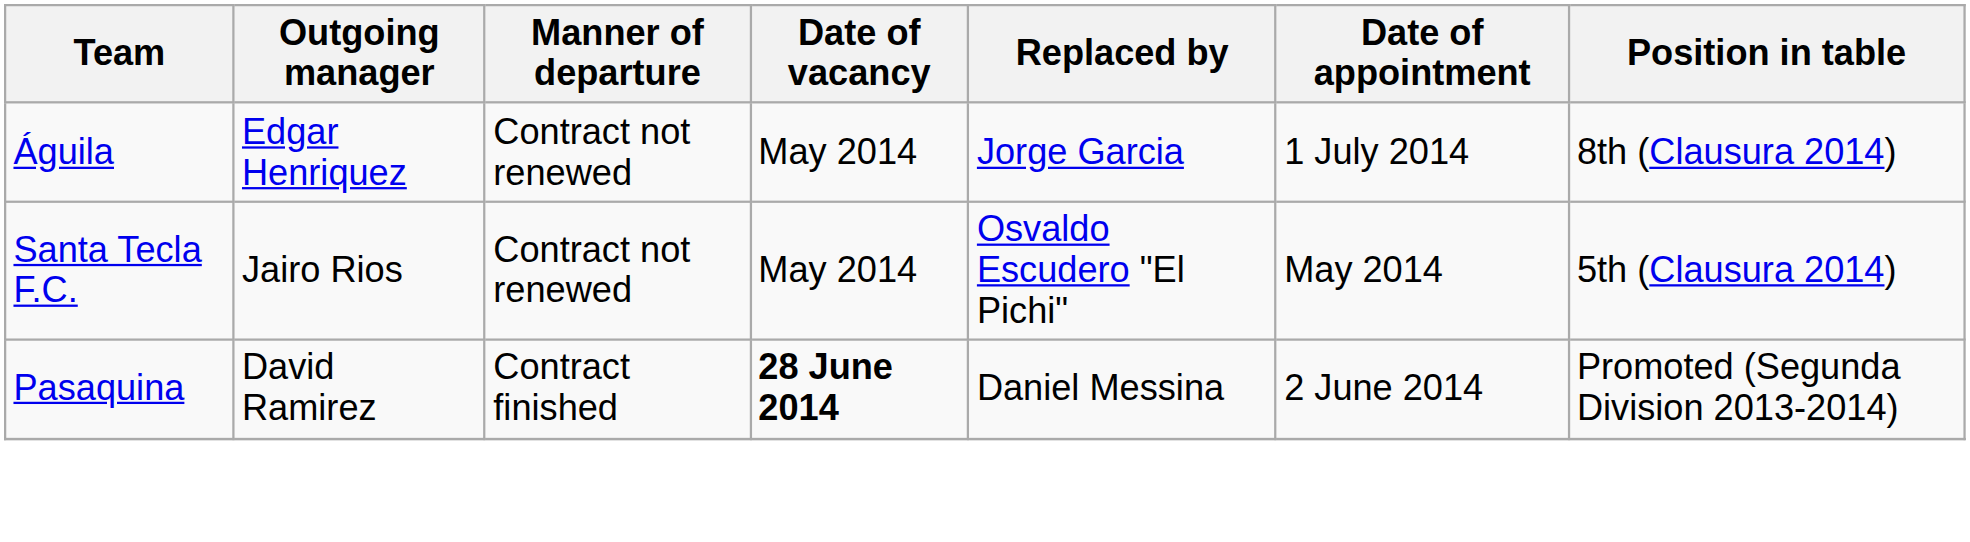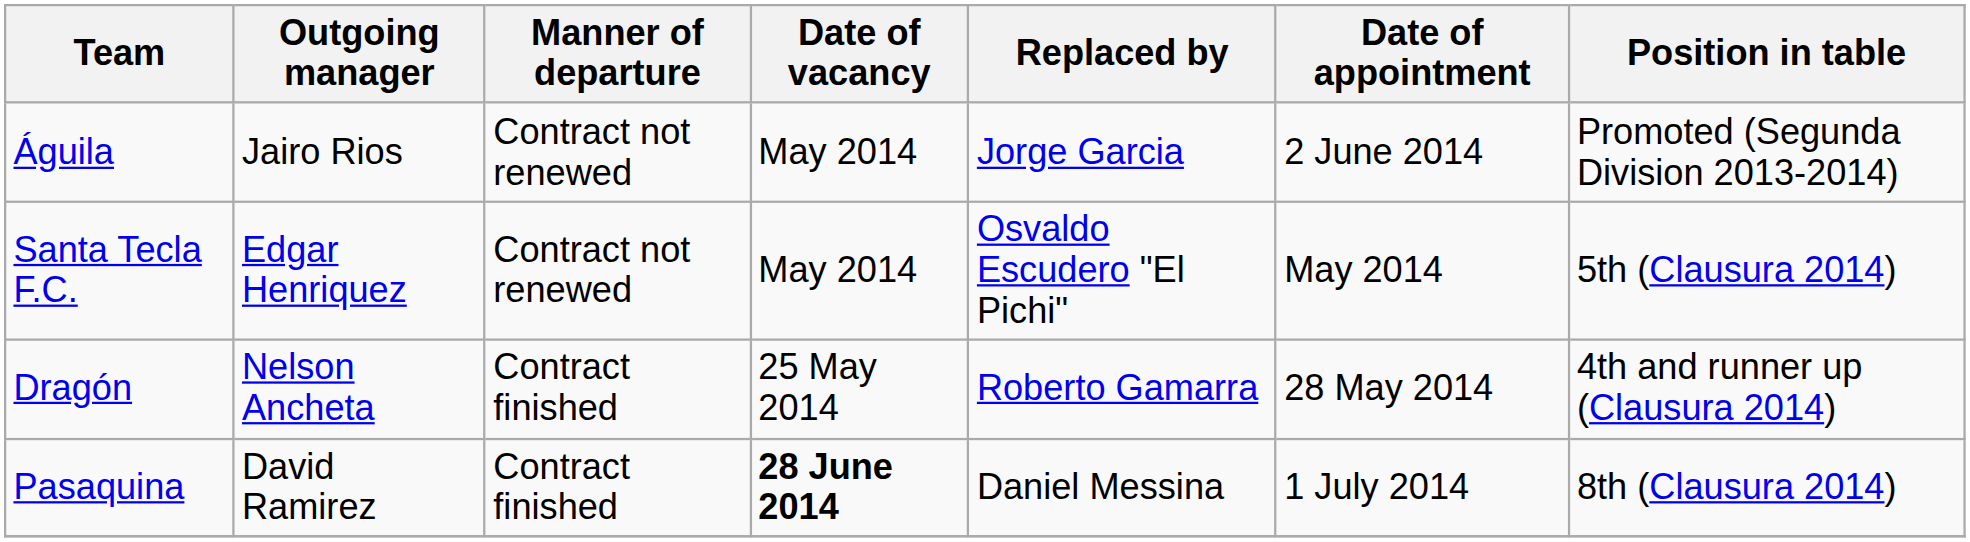 <table class="wikitable">
 <tr>
 <th>Team</th>
 <th>Outgoing manager</th>
 <th>Manner of departure</th>
 <th>Date of vacancy</th>
 <th>Replaced by</th>
 <th>Date of appointment</th>
 <th>Position in table</th>
 </tr>
 <tr>
 <td><a href='#'>Águila</a></td>
-<td> <a href='#'>Edgar Henriquez</a></td>
+<td> Jairo Rios</td>
 <td>Contract not renewed</td>
 <td>May 2014</td>
 <td> <a href='#'>Jorge Garcia</a></td>
-<td>1 July 2014</td>
-<td>8th (<a href='#'>Clausura 2014</a>)</td>
+<td>2 June 2014</td>
+<td>Promoted (Segunda Division 2013-2014)</td>
 </tr>
 <tr>
 <td><a href='#'>Santa Tecla F.C.</a></td>
-<td> Jairo Rios</td>
+<td> <a href='#'>Edgar Henriquez</a></td>
 <td>Contract not renewed</td>
 <td>May 2014</td>
 <td> <a href='#'>Osvaldo Escudero</a> "El Pichi"</td>
 <td>May 2014</td>
 <td>5th (<a href='#'>Clausura 2014</a>)</td>
 </tr>
 <tr>
+<td><a href='#'>Dragón</a></td>
+<td> <a href='#'>Nelson Ancheta</a></td>
+<td>Contract finished</td>
+<td>25 May 2014</td>
+<td> <a href='#'>Roberto Gamarra</a></td>
+<td>28 May 2014</td>
+<td>4th and runner up (<a href='#'>Clausura 2014</a>)</td>
+</tr>
+<tr>
 <td><a href='#'>Pasaquina</a></td>
 <td> David Ramirez</td>
 <td>Contract finished</td>
 <td><strong>28 June 2014</strong></td>
 <td> Daniel Messina</td>
-<td>2 June 2014</td>
-<td>Promoted (Segunda Division 2013-2014)</td>
+<td>1 July 2014</td>
+<td>8th (<a href='#'>Clausura 2014</a>)</td>
 </tr>
 <tr>
 </tr>
 </table>
